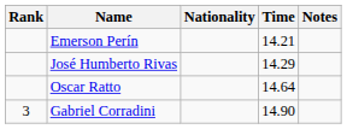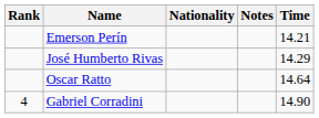 <table class="wikitable sortable" style="text-align:center">
 <tr>
 <th>Rank</th>
 <th>Name</th>
 <th>Nationality</th>
+<th>Notes</th>
 <th>Time</th>
-<th>Notes</th>
 </tr>
 <tr>
 <td></td>
 <td align=left><a href='#'>Emerson Perín</a></td>
 <td align=left></td>
+<td></td>
 <td>14.21</td>
-<td></td>
 </tr>
 <tr>
 <td></td>
 <td align=left><a href='#'>José Humberto Rivas</a></td>
 <td align=left></td>
+<td></td>
 <td>14.29</td>
-<td></td>
 </tr>
 <tr>
 <td></td>
 <td align=left><a href='#'>Oscar Ratto</a></td>
 <td align=left></td>
+<td></td>
 <td>14.64</td>
-<td></td>
 </tr>
 <tr>
-<td>3</td>
+<td>4</td>
 <td align=left><a href='#'>Gabriel Corradini</a></td>
 <td align=left></td>
+<td></td>
 <td>14.90</td>
-<td></td>
 </tr>
 </table>
